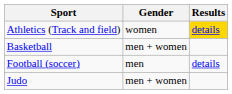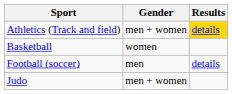 <table class="wikitable">
 <tr>
 <th>Sport</th>
 <th>Gender</th>
 <th>Results</th>
 </tr>
 <tr>
 <td><a href='#'>Athletics</a> (<a href='#'>Track and field</a>)</td>
-<td>women</td>
+<td>men + women</td>
 <td style="background: gold;"><a href='#'>details</a></td>
 </tr>
 <tr>
 <td><a href='#'>Basketball</a></td>
-<td>men + women</td>
+<td>women</td>
 <td></td>
 </tr>
 <tr>
 <td><a href='#'>Football (soccer)</a></td>
 <td>men</td>
 <td><a href='#'>details</a></td>
 </tr>
 <tr>
 <td><a href='#'>Judo</a></td>
 <td>men + women</td>
 <td></td>
 </tr>
 </table>
